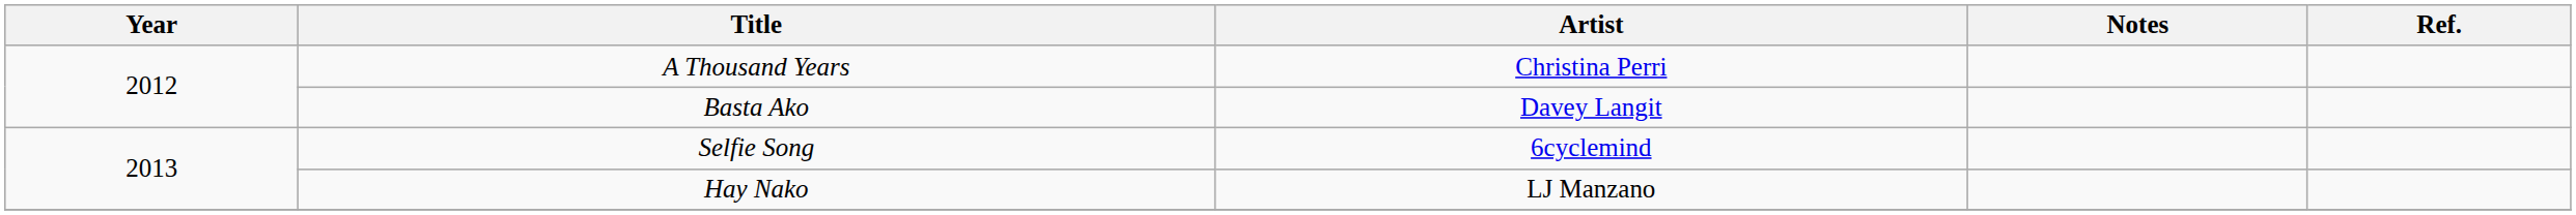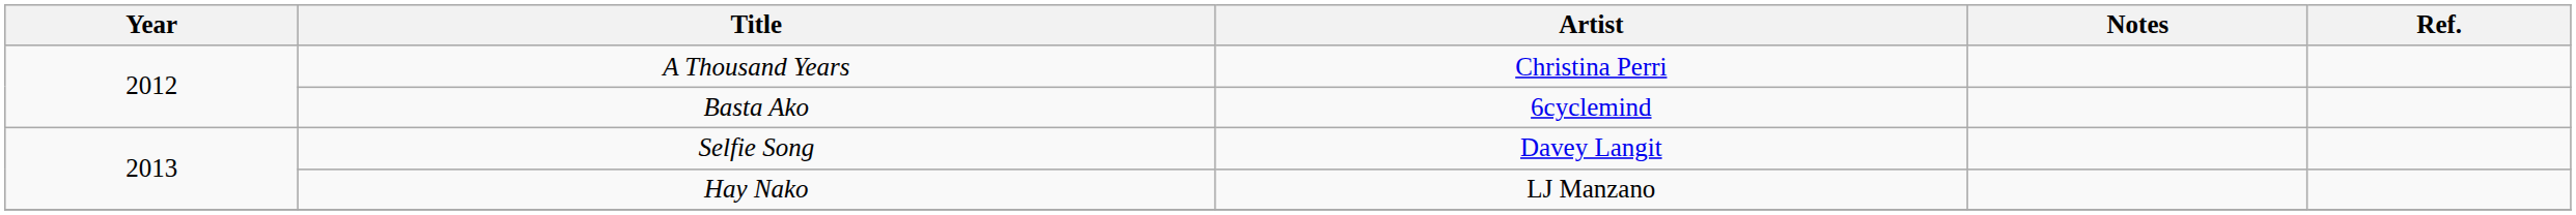 <table class="wikitable" style="text-align:center" width=80%>
 <tr>
 <th>Year</th>
 <th>Title</th>
 <th>Artist</th>
 <th>Notes</th>
 <th>Ref.</th>
 </tr>
 <tr>
 <td rowspan=2>2012</td>
 <td><em>A Thousand Years</em></td>
 <td><a href='#'>Christina Perri</a></td>
 <td></td>
 <td></td>
 </tr>
 <tr>
 <td><em>Basta Ako</em></td>
-<td><a href='#'>Davey Langit</a></td>
+<td><a href='#'>6cyclemind</a></td>
 <td></td>
 <td></td>
 </tr>
 <tr>
 <td rowspan=2>2013</td>
 <td><em>Selfie Song</em></td>
-<td><a href='#'>6cyclemind</a></td>
+<td><a href='#'>Davey Langit</a></td>
 <td></td>
 <td></td>
 </tr>
 <tr>
 <td><em>Hay Nako</em></td>
 <td>LJ Manzano</td>
 <td></td>
 <td></td>
 </tr>
 <tr>
 </tr>
 </table>
